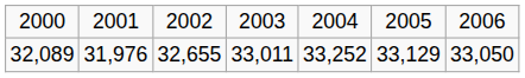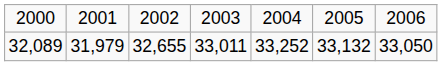 <table class="wikitable" style="text-align:center">
 <tr>
 <td>2000</td>
 <td>2001</td>
 <td>2002</td>
 <td>2003</td>
 <td>2004</td>
 <td>2005</td>
 <td>2006</td>
 </tr>
 <tr>
 <td>32,089</td>
-<td>31,976</td>
+<td>31,979</td>
 <td>32,655</td>
 <td>33,011</td>
 <td>33,252</td>
-<td>33,129</td>
+<td>33,132</td>
 <td>33,050</td>
 </tr>
 </table>
